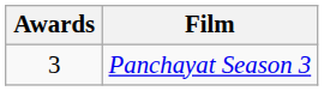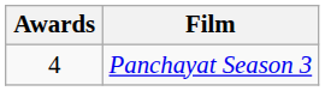 <table class="wikitable plainrowheaders" style="text-align:center;">
 <tr>
 <th scope="col" style="width:55px;">Awards</th>
 <th scope="col" style="text-align:center;">Film</th>
 </tr>
 <tr>
-<td>3</td>
+<td>4</td>
 <td><a href='#'><em>Panchayat Season 3</em></a></td>
 </tr>
 </table>
